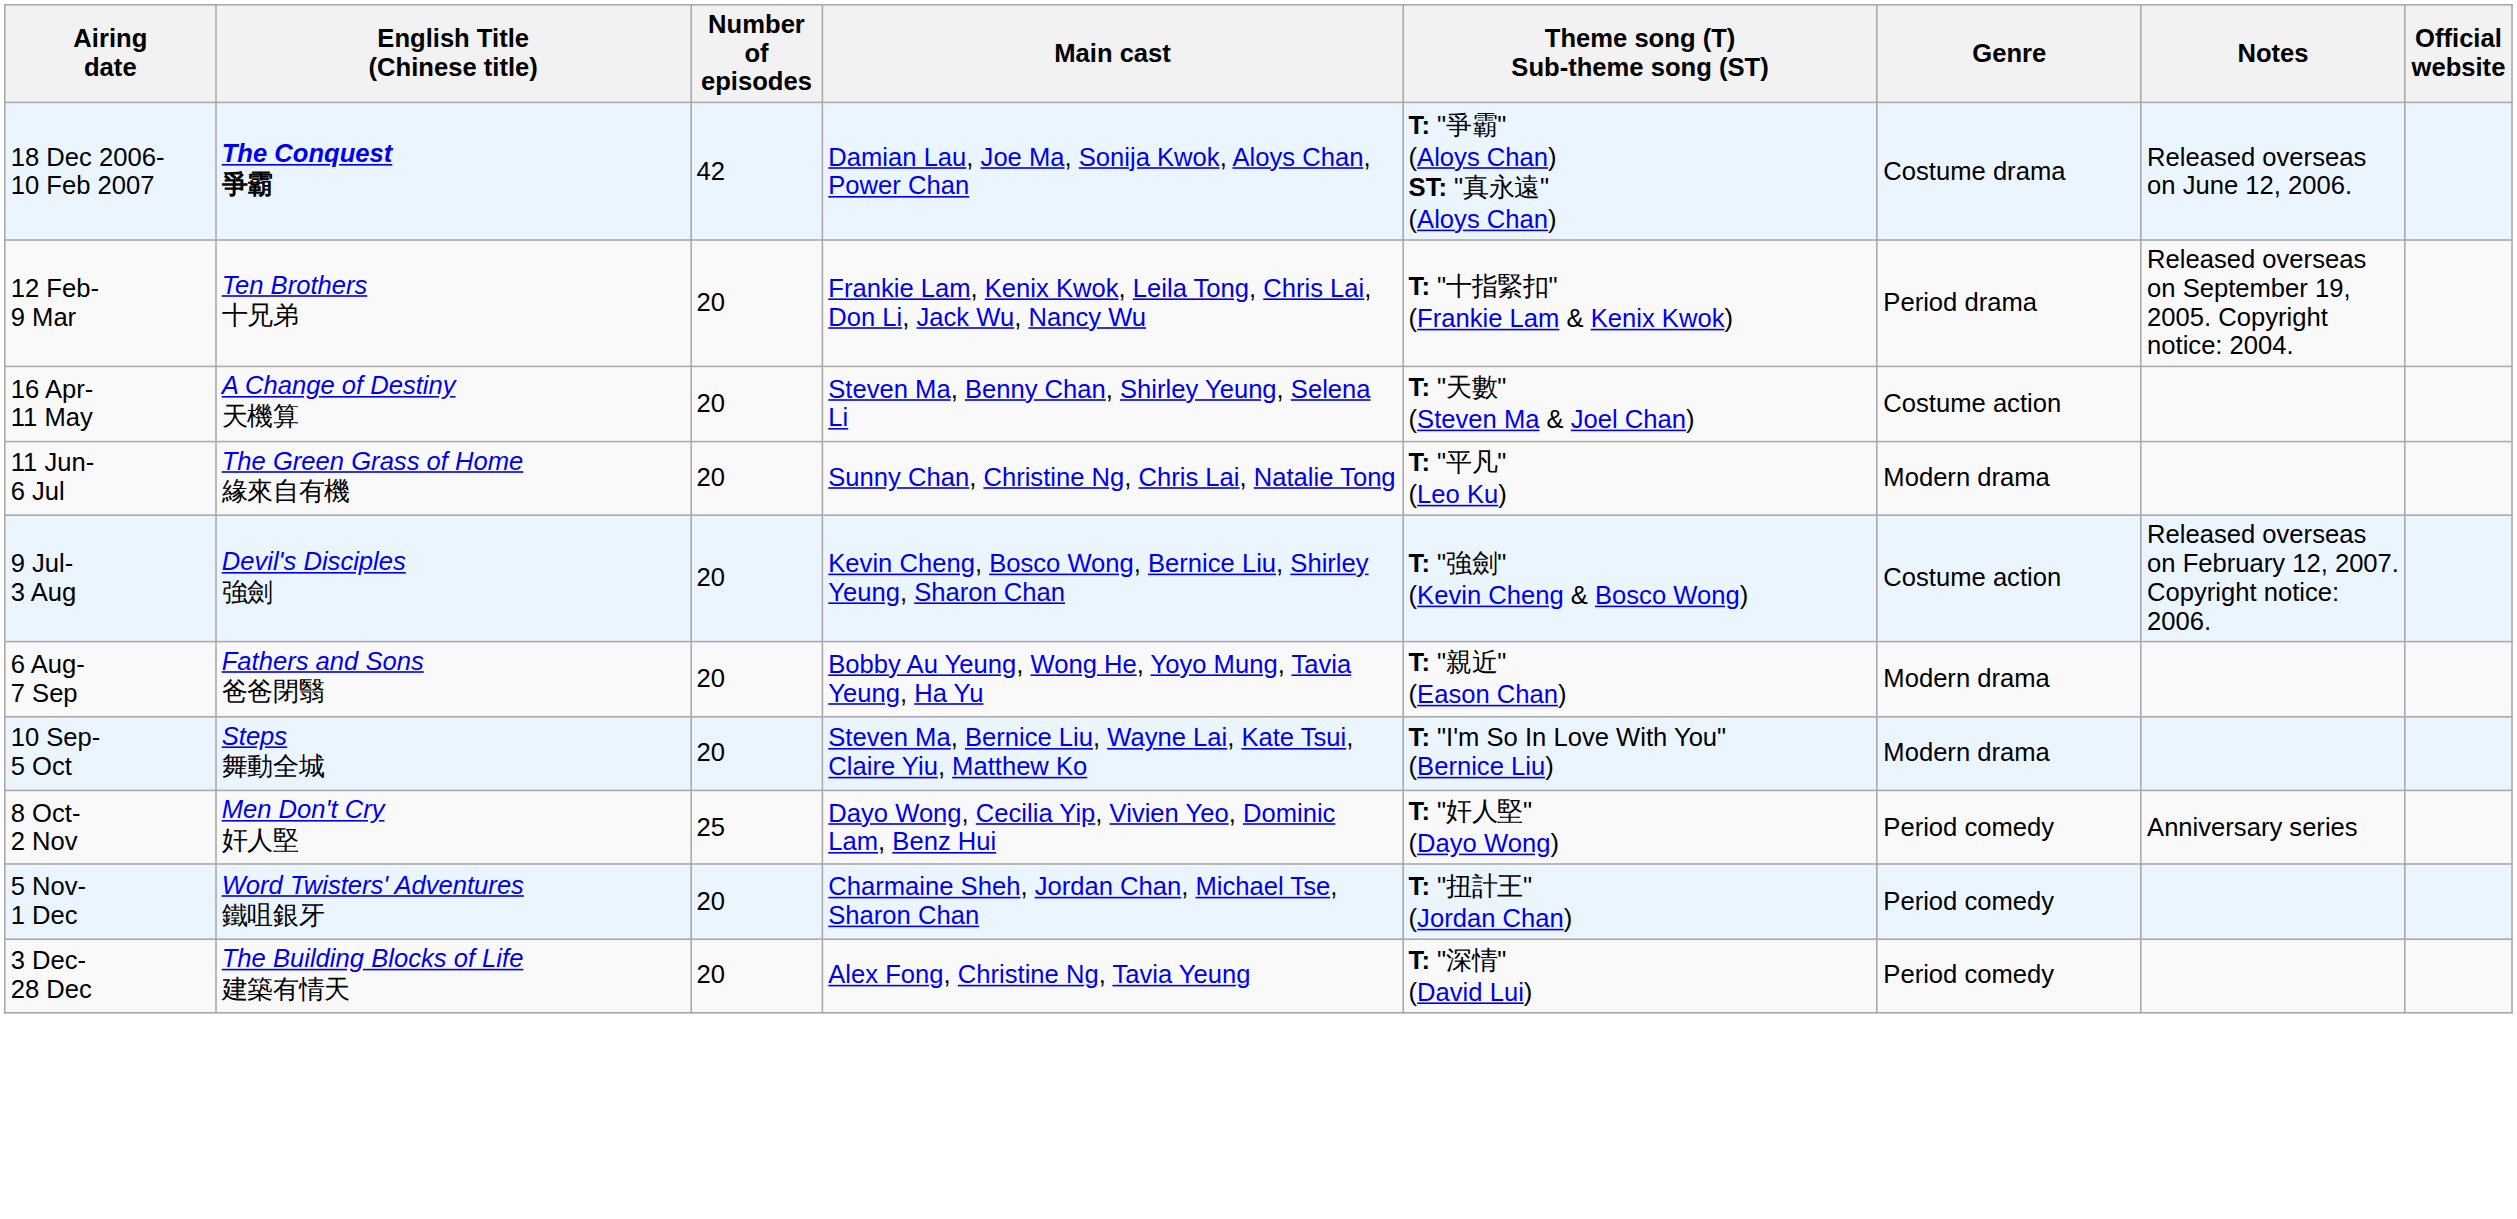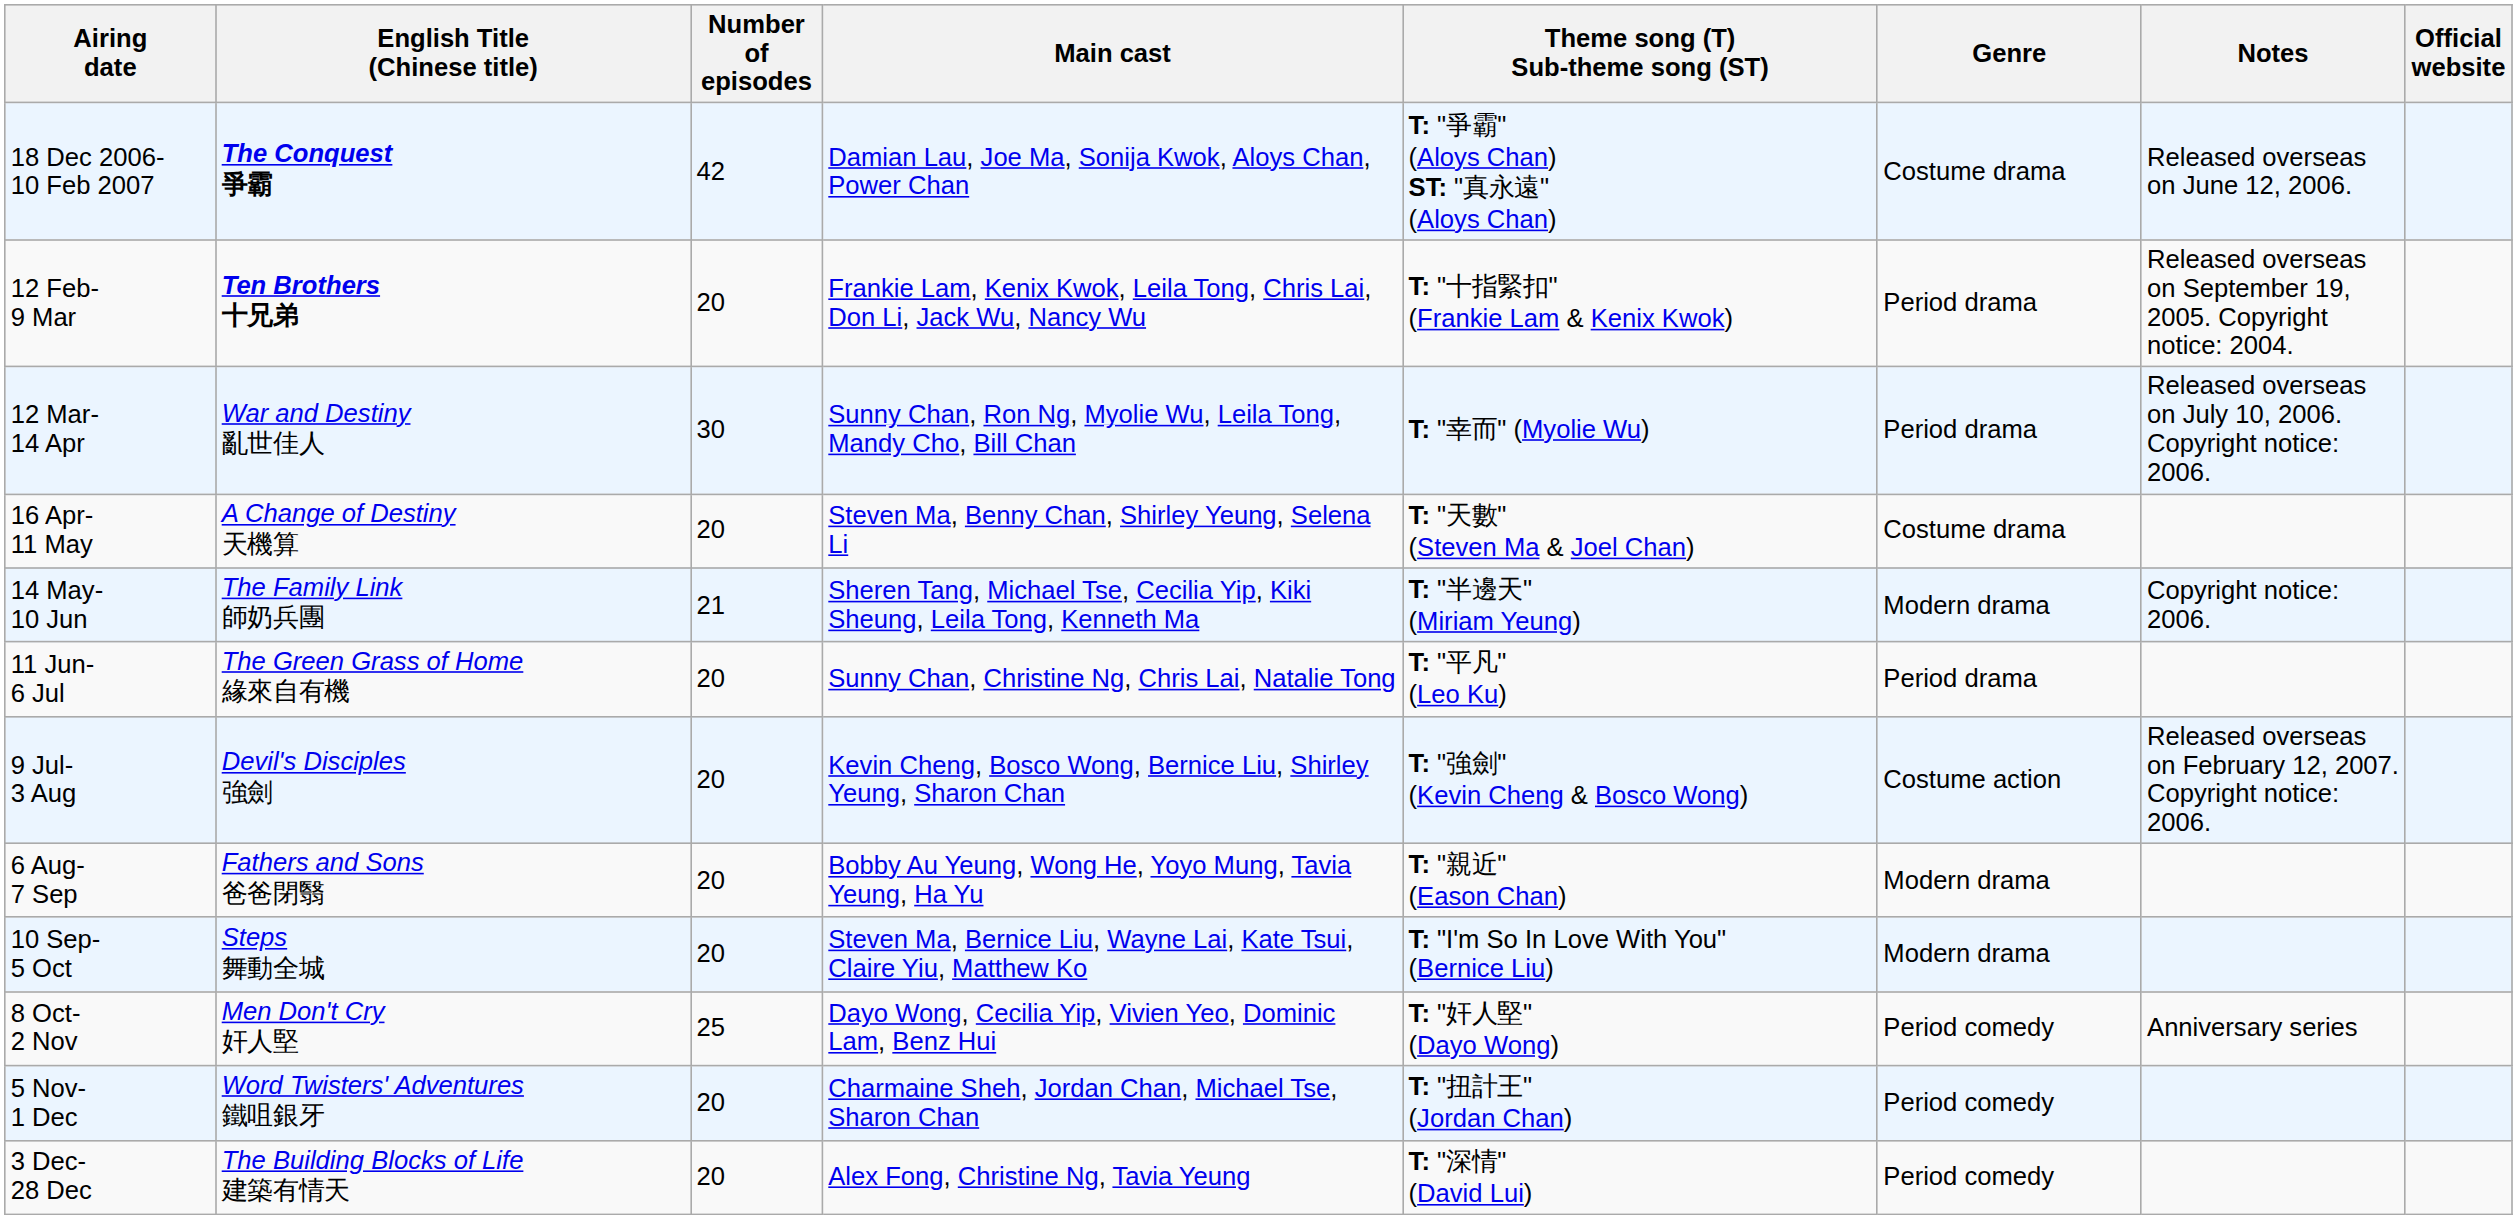 <table class="wikitable">
 <tr>
 <th align=center width=8% bgcolor="silver">Airing<br>date</th>
 <th align=center width=18% bgcolor="silver">English Title <br> (Chinese title)</th>
 <th align=center width=5% bgcolor="silver">Number of episodes</th>
 <th align=center width=22% bgcolor="silver">Main cast</th>
 <th align=center width=18% bgcolor="silver">Theme song (T) <br>Sub-theme song (ST)</th>
 <th align=center width=10% bgcolor="silver">Genre</th>
 <th align=center width=10% bgcolor="silver">Notes</th>
 <th align=center width=1% bgcolor="silver">Official website</th>
 </tr>
 <tr ---- bgcolor="ebf5ff">
 <td>18 Dec 2006-<br> 10 Feb 2007</td>
 <td><strong><em><a href='#'>The Conquest</a></em> <br> 爭霸</strong></td>
 <td>42</td>
 <td><a href='#'>Damian Lau</a>, <a href='#'>Joe Ma</a>, <a href='#'>Sonija Kwok</a>, <a href='#'>Aloys Chan</a>, <a href='#'>Power Chan</a></td>
 <td><strong>T:</strong> "爭霸" <br>(<a href='#'>Aloys Chan</a>) <br> <strong>ST:</strong> "真永遠"<br>(<a href='#'>Aloys Chan</a>)</td>
 <td>Costume drama</td>
 <td>Released overseas on June 12, 2006.</td>
 <td></td>
 </tr>
 <tr>
 <td>12 Feb-<br> 9 Mar</td>
-<td><em><a href='#'>Ten Brothers</a></em> <br> 十兄弟</td>
+<td><strong><em><a href='#'>Ten Brothers</a></em> <br> 十兄弟</strong></td>
 <td>20</td>
 <td><a href='#'>Frankie Lam</a>, <a href='#'>Kenix Kwok</a>, <a href='#'>Leila Tong</a>, <a href='#'>Chris Lai</a>, <a href='#'>Don Li</a>, <a href='#'>Jack Wu</a>, <a href='#'>Nancy Wu</a></td>
 <td><strong>T:</strong> "十指緊扣" <br> (<a href='#'>Frankie Lam</a> & <a href='#'>Kenix Kwok</a>)</td>
 <td>Period drama</td>
 <td>Released overseas on September 19, 2005. Copyright notice: 2004.</td>
+<td></td>
+</tr>
+<tr ---- bgcolor="#ebf5ff">
+<td>12 Mar-<br> 14 Apr</td>
+<td><em><a href='#'>War and Destiny</a></em> <br>  亂世佳人</td>
+<td>30</td>
+<td><a href='#'>Sunny Chan</a>, <a href='#'>Ron Ng</a>, <a href='#'>Myolie Wu</a>, <a href='#'>Leila Tong</a>, <a href='#'>Mandy Cho</a>, <a href='#'>Bill Chan</a></td>
+<td><strong>T:</strong> "幸而" (<a href='#'>Myolie Wu</a>)</td>
+<td>Period drama</td>
+<td>Released overseas on July 10, 2006. Copyright notice: 2006.</td>
 <td></td>
 </tr>
 <tr>
 <td>16 Apr-<br> 11 May</td>
 <td><em><a href='#'>A Change of Destiny</a></em> <br> 天機算</td>
 <td>20</td>
 <td><a href='#'>Steven Ma</a>, <a href='#'>Benny Chan</a>, <a href='#'>Shirley Yeung</a>, <a href='#'>Selena Li</a></td>
 <td><strong>T:</strong> "天數" <br>(<a href='#'>Steven Ma</a> & <a href='#'>Joel Chan</a>)</td>
-<td>Costume action</td>
+<td>Costume drama</td>
 <td></td>
+<td></td>
+</tr>
+<tr ---- bgcolor="#ebf5ff">
+<td>14 May-<br>10 Jun</td>
+<td><em><a href='#'>The Family Link</a></em> <br> 師奶兵團</td>
+<td>21</td>
+<td><a href='#'>Sheren Tang</a>, <a href='#'>Michael Tse</a>, <a href='#'>Cecilia Yip</a>, <a href='#'>Kiki Sheung</a>, <a href='#'>Leila Tong</a>, <a href='#'>Kenneth Ma</a></td>
+<td><strong>T:</strong> "半邊天" <br>(<a href='#'>Miriam Yeung</a>)</td>
+<td>Modern drama</td>
+<td>Copyright notice: 2006.</td>
 <td></td>
 </tr>
 <tr>
 <td>11 Jun-<br> 6 Jul</td>
 <td><em><a href='#'>The Green Grass of Home</a></em> <br> 緣來自有機</td>
 <td>20</td>
 <td><a href='#'>Sunny Chan</a>, <a href='#'>Christine Ng</a>, <a href='#'>Chris Lai</a>, <a href='#'>Natalie Tong</a></td>
 <td><strong>T:</strong> "平凡" <br> (<a href='#'>Leo Ku</a>)</td>
-<td>Modern drama</td>
+<td>Period drama</td>
 <td></td>
 <td></td>
 </tr>
 <tr ---- bgcolor="#ebf5ff">
 <td>9 Jul-<br> 3 Aug</td>
 <td><em><a href='#'>Devil's Disciples</a></em> <br> 強劍</td>
 <td>20</td>
 <td><a href='#'>Kevin Cheng</a>, <a href='#'>Bosco Wong</a>, <a href='#'>Bernice Liu</a>, <a href='#'>Shirley Yeung</a>, <a href='#'>Sharon Chan</a></td>
 <td><strong>T:</strong> "強劍" <br> (<a href='#'>Kevin Cheng</a> & <a href='#'>Bosco Wong</a>)</td>
 <td>Costume action</td>
 <td>Released overseas on February 12, 2007. Copyright notice: 2006.</td>
 <td></td>
 </tr>
 <tr>
 <td>6 Aug-<br>7 Sep</td>
 <td><em><a href='#'>Fathers and Sons</a></em> <br> 爸爸閉翳</td>
 <td>20</td>
 <td><a href='#'>Bobby Au Yeung</a>, <a href='#'>Wong He</a>, <a href='#'>Yoyo Mung</a>, <a href='#'>Tavia Yeung</a>, <a href='#'>Ha Yu</a></td>
 <td><strong>T:</strong> "親近" <br> (<a href='#'>Eason Chan</a>)</td>
 <td>Modern drama</td>
 <td></td>
 <td></td>
 </tr>
 <tr ---- bgcolor="#ebf5ff">
 <td>10 Sep-<br> 5 Oct</td>
 <td><em><a href='#'>Steps</a></em> <br> 舞動全城</td>
 <td>20</td>
 <td><a href='#'>Steven Ma</a>, <a href='#'>Bernice Liu</a>, <a href='#'>Wayne Lai</a>, <a href='#'>Kate Tsui</a>, <a href='#'>Claire Yiu</a>, <a href='#'>Matthew Ko</a></td>
 <td><strong>T:</strong> "I'm So In Love With You" <br> (<a href='#'>Bernice Liu</a>)</td>
 <td>Modern drama</td>
 <td></td>
 <td></td>
 </tr>
 <tr>
 <td>8 Oct-<br>2 Nov</td>
 <td><em><a href='#'>Men Don't Cry</a></em> <br> 奸人堅</td>
 <td>25</td>
 <td><a href='#'>Dayo Wong</a>, <a href='#'>Cecilia Yip</a>, <a href='#'>Vivien Yeo</a>, <a href='#'>Dominic Lam</a>, <a href='#'>Benz Hui</a></td>
 <td><strong>T:</strong> "奸人堅" <br> (<a href='#'>Dayo Wong</a>)</td>
 <td>Period comedy</td>
 <td>Anniversary series</td>
 <td></td>
 </tr>
 <tr ---- bgcolor="#ebf5ff">
 <td>5 Nov-<br> 1 Dec</td>
 <td><em><a href='#'>Word Twisters' Adventures</a></em> <br> 鐵咀銀牙</td>
 <td>20</td>
 <td><a href='#'>Charmaine Sheh</a>, <a href='#'>Jordan Chan</a>, <a href='#'>Michael Tse</a>, <a href='#'>Sharon Chan</a></td>
 <td><strong>T:</strong> "扭計王" <br> (<a href='#'>Jordan Chan</a>)</td>
 <td>Period comedy</td>
 <td></td>
 <td></td>
 </tr>
 <tr>
 <td>3 Dec-<br> 28 Dec</td>
 <td><em><a href='#'>The Building Blocks of Life</a></em> <br> 建築有情天</td>
 <td>20</td>
 <td><a href='#'>Alex Fong</a>, <a href='#'>Christine Ng</a>, <a href='#'>Tavia Yeung</a></td>
 <td><strong>T:</strong> "深情" <br> (<a href='#'>David Lui</a>)</td>
 <td>Period comedy</td>
 <td></td>
 <td></td>
 </tr>
 </table>
